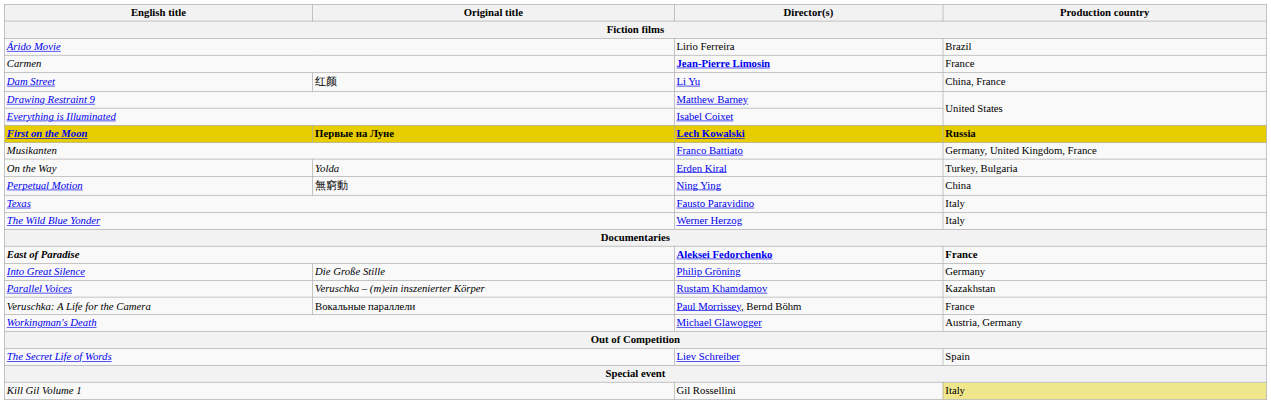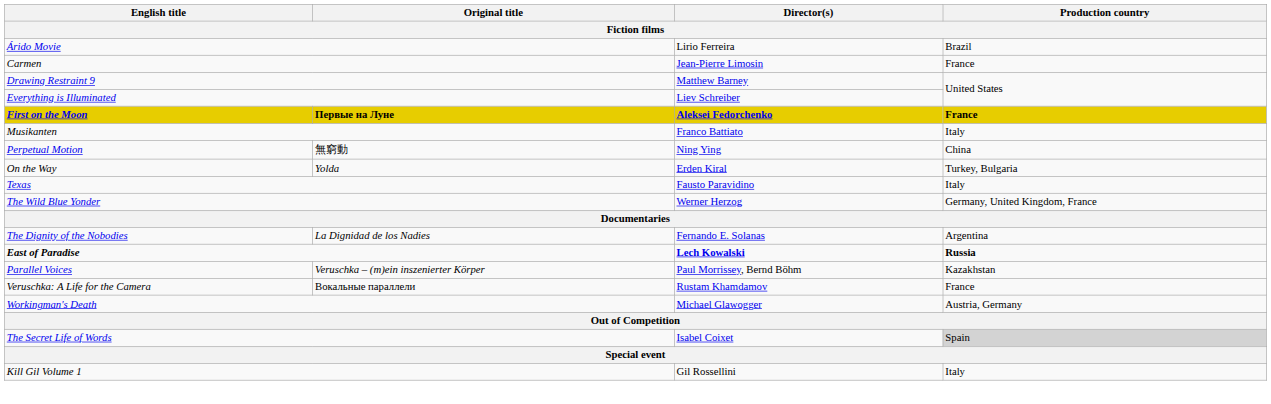 <table class="wikitable" style="width:95%; margin-bottom:0px">
 <tr>
 <th>English title</th>
 <th>Original title</th>
 <th>Director(s)</th>
 <th>Production country</th>
 </tr>
 <tr>
 <th colspan=4>Fiction films</th>
 </tr>
 <tr>
 <td colspan="2" data-sort-value="Arido"><em><a href='#'>Árido Movie</a></em></td>
 <td data-sort-value="Ferreira">Lirio Ferreira</td>
 <td>Brazil</td>
 </tr>
 <tr>
 <td colspan=2><em>Carmen</em></td>
-<td data-sort-value="Limosin"><strong><a href='#'>Jean-Pierre Limosin</a></strong></td>
+<td data-sort-value="Limosin"><a href='#'>Jean-Pierre Limosin</a></td>
 <td>France</td>
-</tr>
-<tr>
-<td><em><a href='#'>Dam Street</a></em></td>
-<td>红颜</td>
-<td><a href='#'>Li Yu</a></td>
-<td>China, France</td>
 </tr>
 <tr>
 <td colspan=2><em><a href='#'>Drawing Restraint 9</a></em></td>
 <td data-sort-value="Barney"><a href='#'>Matthew Barney</a></td>
 <td rowspan="2">United States</td>
 </tr>
 <tr>
 <td colspan=2><em><a href='#'>Everything is Illuminated</a></em></td>
-<td><a href='#'>Isabel Coixet</a></td>
+<td data-sort-value="Schreiber"><a href='#'>Liev Schreiber</a></td>
 </tr>
 <tr style="background:#E7CD00;">
 <td><strong><em><a href='#'>First on the Moon</a></em></strong></td>
 <td><strong>Первые на Луне</strong></td>
-<td><strong><a href='#'>Lech Kowalski</a></strong></td>
-<td><strong>Russia</strong></td>
+<td data-sort-value="Fedorchenko"><strong><a href='#'>Aleksei Fedorchenko</a></strong></td>
+<td><strong>France</strong></td>
 </tr>
 <tr>
 <td colspan="2"><em>Musikanten</em></td>
 <td><a href='#'>Franco Battiato</a></td>
-<td>Germany, United Kingdom, France</td>
+<td>Italy</td>
+</tr>
+<tr>
+<td><em><a href='#'>Perpetual Motion</a></em></td>
+<td>無窮動</td>
+<td><a href='#'>Ning Ying</a></td>
+<td>China</td>
 </tr>
 <tr>
 <td><em>On the Way</em></td>
 <td><em>Yolda</em></td>
 <td data-sort-value="Kiral"><a href='#'>Erden Kiral</a></td>
 <td>Turkey, Bulgaria</td>
-</tr>
-<tr>
-<td><em><a href='#'>Perpetual Motion</a></em></td>
-<td>無窮動</td>
-<td><a href='#'>Ning Ying</a></td>
-<td>China</td>
 </tr>
 <tr>
 <td colspan=2><em><a href='#'>Texas</a></em></td>
 <td data-sort-value="Paravidino"><a href='#'>Fausto Paravidino</a></td>
 <td>Italy</td>
 </tr>
 <tr>
 <td colspan=2 data-sort-value="Wild"><em><a href='#'>The Wild Blue Yonder</a></em></td>
 <td data-sort-value="Herzog"><a href='#'>Werner Herzog</a></td>
-<td>Italy</td>
+<td>Germany, United Kingdom, France</td>
 </tr>
 <tr>
 <th colspan="4">Documentaries</th>
 </tr>
+<tr>
+<td><em><a href='#'>The Dignity of the Nobodies</a></em></td>
+<td><em>La Dignidad de los Nadies</em></td>
+<td><a href='#'>Fernando E. Solanas</a></td>
+<td>Argentina</td>
+</tr>
 <tr -style="background:#E7CD00;">
 <td colspan="2"><strong><em>East of Paradise</em></strong></td>
-<td data-sort-value="Fedorchenko"><strong><a href='#'>Aleksei Fedorchenko</a></strong></td>
-<td><strong>France</strong></td>
-</tr>
-<tr>
-<td><em><a href='#'>Into Great Silence</a></em></td>
-<td><em>Die Große Stille</em></td>
-<td><a href='#'>Philip Gröning</a></td>
-<td>Germany</td>
+<td><strong><a href='#'>Lech Kowalski</a></strong></td>
+<td><strong>Russia</strong></td>
 </tr>
 <tr>
 <td><em><a href='#'>Parallel Voices</a></em></td>
 <td><em>Veruschka – (m)ein inszenierter Körper</em></td>
-<td><a href='#'>Rustam Khamdamov</a></td>
+<td><a href='#'>Paul Morrissey</a>, Bernd Böhm</td>
 <td>Kazakhstan</td>
 </tr>
 <tr>
 <td><em>Veruschka: A Life for the Camera</em></td>
 <td>Вокальные параллели</td>
-<td><a href='#'>Paul Morrissey</a>, Bernd Böhm</td>
+<td><a href='#'>Rustam Khamdamov</a></td>
 <td>France</td>
 </tr>
 <tr>
 <td colspan="2"><em><a href='#'>Workingman's Death</a></em></td>
 <td><a href='#'>Michael Glawogger</a></td>
 <td>Austria, Germany</td>
 </tr>
 <tr>
 <th colspan="4">Out of Competition</th>
 </tr>
 <tr>
 <td colspan="2"><em><a href='#'>The Secret Life of Words</a></em></td>
-<td data-sort-value="Schreiber"><a href='#'>Liev Schreiber</a></td>
-<td>Spain</td>
+<td><a href='#'>Isabel Coixet</a></td>
+<td style="background: lightgrey;">Spain</td>
 </tr>
 <tr>
 <th colspan="4">Special event</th>
 </tr>
 <tr>
 <td colspan="2"><em>Kill Gil Volume 1</em></td>
 <td>Gil Rossellini</td>
-<td style="background: khaki;">Italy</td>
+<td>Italy</td>
 </tr>
 </table>
